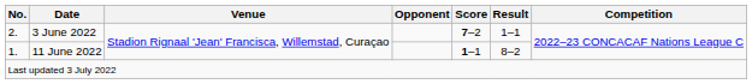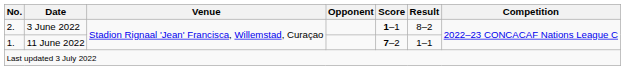 <table class="wikitable" style="font-size:85%;">
 <tr>
 <th>No.</th>
 <th>Date</th>
 <th>Venue</th>
 <th>Opponent</th>
 <th>Score</th>
 <th>Result</th>
 <th>Competition</th>
 </tr>
 <tr>
 <td>2.</td>
 <td>3 June 2022</td>
 <td rowspan=2><a href='#'>Stadion Rignaal 'Jean' Francisca</a>, <a href='#'>Willemstad</a>, Curaçao</td>
 <td></td>
-<td align=center><strong>7</strong>–2</td>
-<td align=center>1–1</td>
+<td align=center><strong>1</strong>–1</td>
+<td align=center>8–2</td>
 <td rowspan=2><a href='#'>2022–23 CONCACAF Nations League C</a></td>
 </tr>
 <tr>
 <td>1.</td>
 <td>11 June 2022</td>
 <td></td>
-<td align=center><strong>1</strong>–1</td>
-<td align=center>8–2</td>
+<td align=center><strong>7</strong>–2</td>
+<td align=center>1–1</td>
 </tr>
 <tr>
 <td colspan="7"><small>Last updated 3 July 2022</small></td>
 </tr>
 </table>
